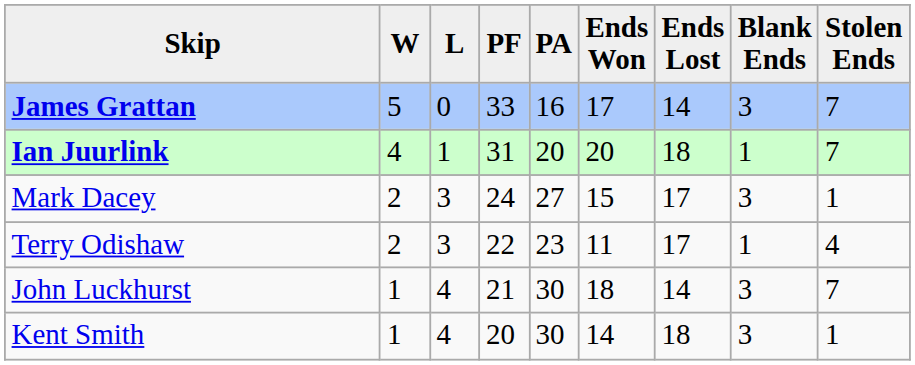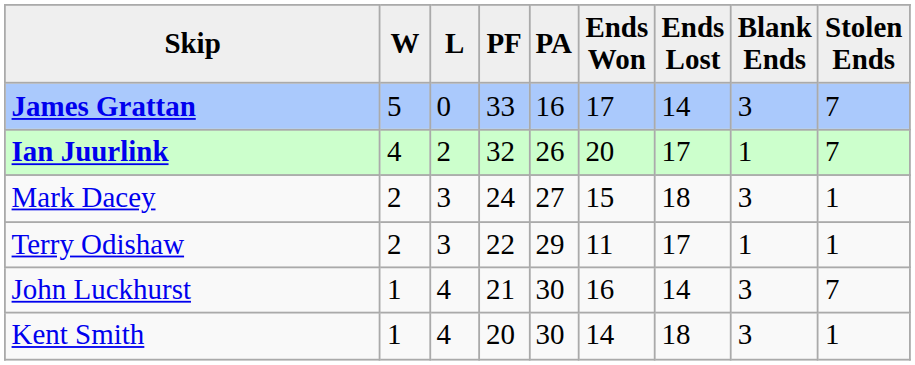 <table class="wikitable">
 <tr>
 <th style="background:#efefef; width:200px;">Skip</th>
 <th style="background:#efefef; width:20px;">W</th>
 <th style="background:#efefef; width:20px;">L</th>
 <th style="background:#efefef; width:20px;">PF</th>
 <th style="background:#efefef; width:20px;">PA</th>
 <th style="background:#efefef; width:20px;">Ends <br> Won</th>
 <th style="background:#efefef; width:20px;">Ends <br> Lost</th>
 <th style="background:#efefef; width:20px;">Blank <br> Ends</th>
 <th style="background:#efefef; width:20px;">Stolen <br> Ends</th>
 </tr>
 <tr bgcolor="#aac9fc">
 <td><strong> <a href='#'>James Grattan</a></strong></td>
 <td>5</td>
 <td>0</td>
 <td>33</td>
 <td>16</td>
 <td>17</td>
 <td>14</td>
 <td>3</td>
 <td>7</td>
 </tr>
 <tr style="background:#cfc;">
 <td><strong> <a href='#'>Ian Juurlink</a></strong></td>
 <td>4</td>
-<td>1</td>
-<td>31</td>
+<td>2</td>
+<td>32</td>
+<td>26</td>
 <td>20</td>
-<td>20</td>
-<td>18</td>
+<td>17</td>
 <td>1</td>
 <td>7</td>
 </tr>
 <tr>
 <td> <a href='#'>Mark Dacey</a></td>
 <td>2</td>
 <td>3</td>
 <td>24</td>
 <td>27</td>
 <td>15</td>
-<td>17</td>
+<td>18</td>
 <td>3</td>
 <td>1</td>
 </tr>
 <tr>
 <td> <a href='#'>Terry Odishaw</a></td>
 <td>2</td>
 <td>3</td>
 <td>22</td>
-<td>23</td>
+<td>29</td>
 <td>11</td>
 <td>17</td>
 <td>1</td>
-<td>4</td>
+<td>1</td>
 </tr>
 <tr>
 <td> <a href='#'>John Luckhurst</a></td>
 <td>1</td>
 <td>4</td>
 <td>21</td>
 <td>30</td>
-<td>18</td>
+<td>16</td>
 <td>14</td>
 <td>3</td>
 <td>7</td>
 </tr>
 <tr>
 <td> <a href='#'>Kent Smith</a></td>
 <td>1</td>
 <td>4</td>
 <td>20</td>
 <td>30</td>
 <td>14</td>
 <td>18</td>
 <td>3</td>
 <td>1</td>
 </tr>
 </table>
